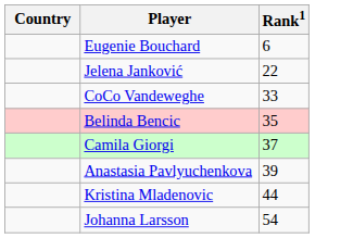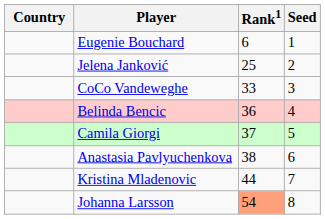 <table class="wikitable" border="1">
 <tr>
 <th width="70">Country</th>
 <th width="175">Player</th>
 <th>Rank<sup>1</sup></th>
+<th>Seed</th>
 </tr>
 <tr>
 <td></td>
 <td><a href='#'>Eugenie Bouchard</a></td>
 <td>6</td>
+<td>1</td>
 </tr>
 <tr>
 <td></td>
 <td><a href='#'>Jelena Janković</a></td>
-<td>22</td>
+<td>25</td>
+<td>2</td>
 </tr>
 <tr>
 <td></td>
 <td><a href='#'>CoCo Vandeweghe</a></td>
 <td>33</td>
+<td>3</td>
 </tr>
 <tr style="background:#fcc;">
 <td></td>
 <td><a href='#'>Belinda Bencic</a></td>
-<td>35</td>
+<td>36</td>
+<td>4</td>
 </tr>
 <tr style="background:#cfc;">
 <td></td>
 <td><a href='#'>Camila Giorgi</a></td>
 <td>37</td>
+<td>5</td>
 </tr>
 <tr>
 <td></td>
 <td><a href='#'>Anastasia Pavlyuchenkova</a></td>
-<td>39</td>
+<td>38</td>
+<td>6</td>
 </tr>
 <tr>
 <td></td>
 <td><a href='#'>Kristina Mladenovic</a></td>
 <td>44</td>
+<td>7</td>
 </tr>
 <tr>
 <td></td>
 <td><a href='#'>Johanna Larsson</a></td>
-<td>54</td>
+<td style="background: lightsalmon;">54</td>
+<td>8</td>
 </tr>
 </table>
